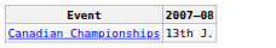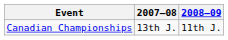 <table class="wikitable" style="text-align:center">
 <tr>
 <th>Event</th>
 <th>2007–08</th>
+<th><a href='#'>2008–09</a></th>
 </tr>
 <tr>
 <td align=left><a href='#'>Canadian Championships</a></td>
 <td>13th J.</td>
+<td>11th J.</td>
 </tr>
 </table>
